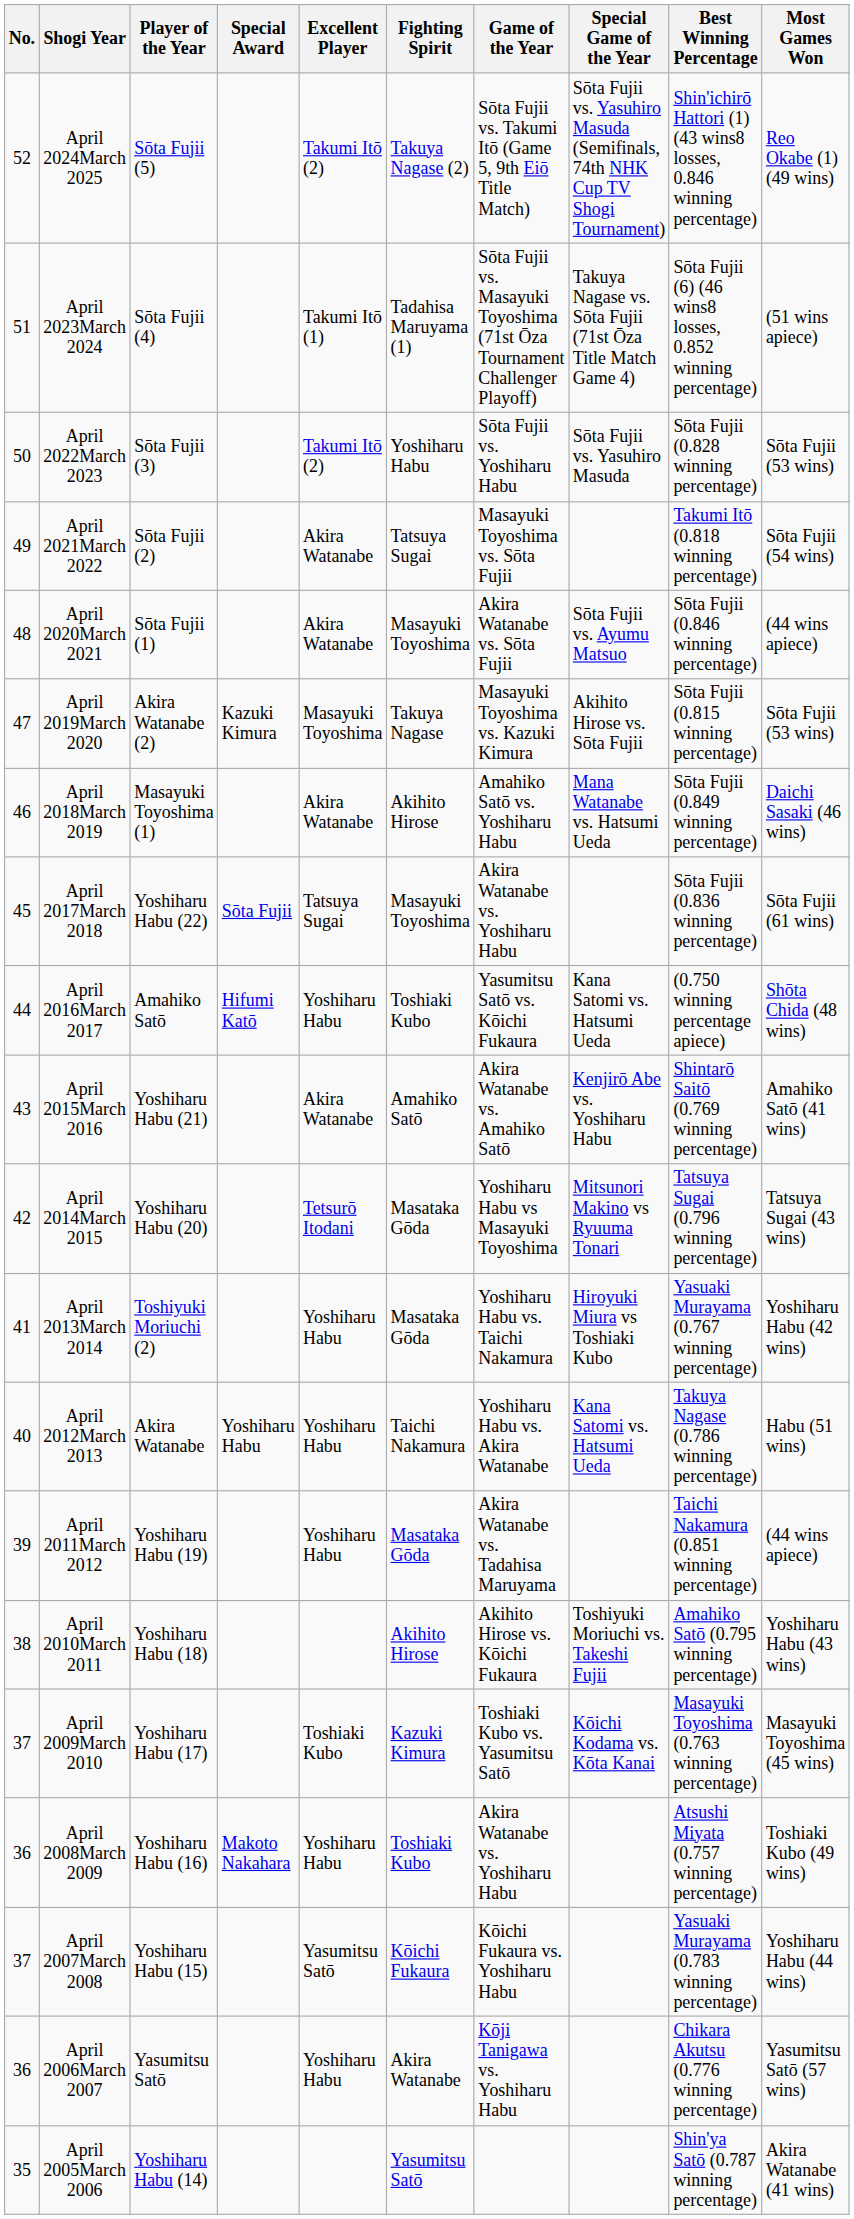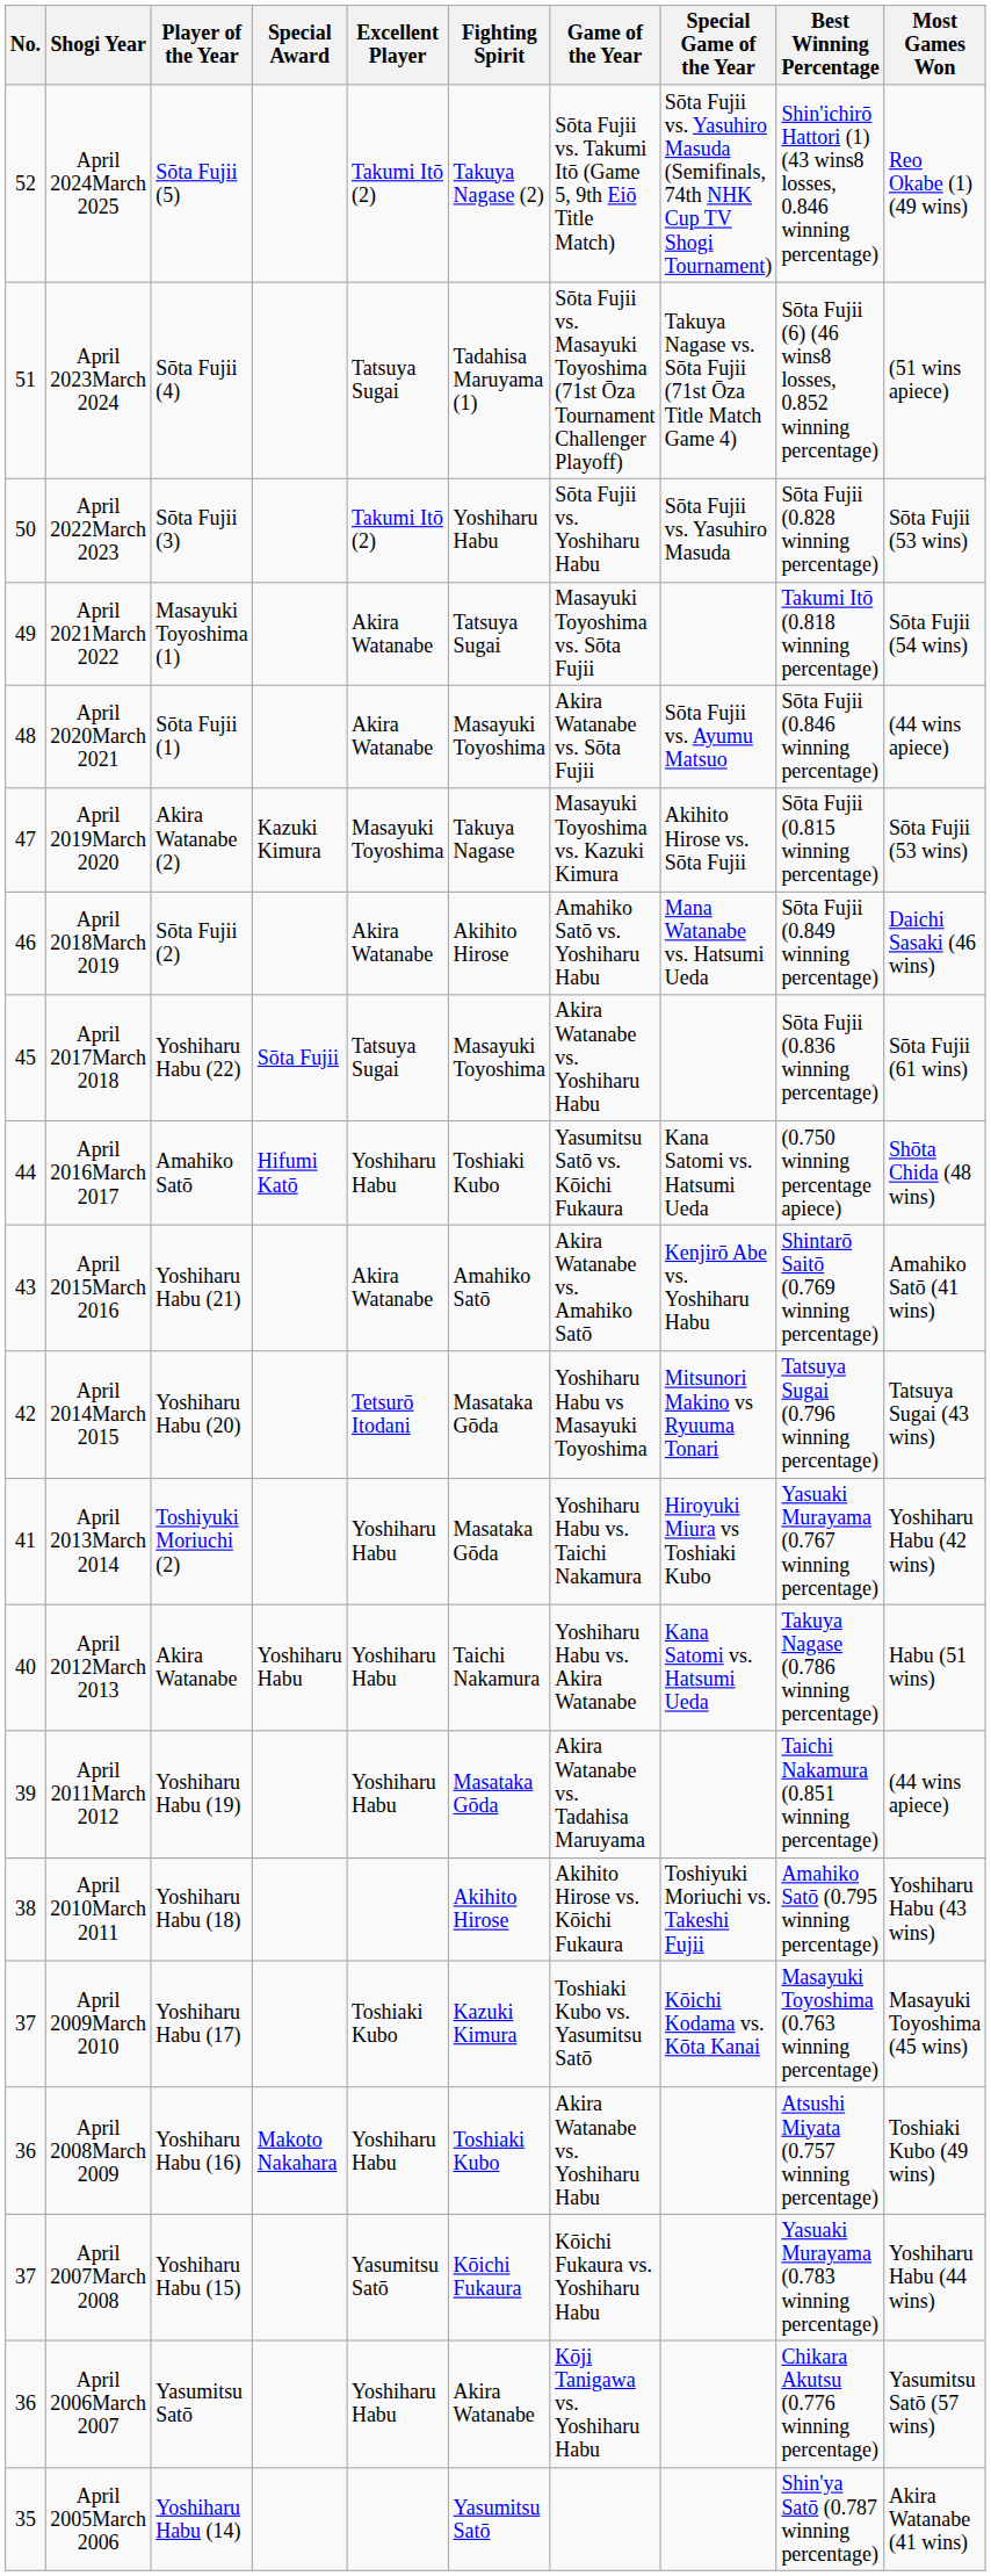 <table class="wikitable sortable">
 <tr>
 <th>No.</th>
 <th class="unsortable">Shogi Year</th>
 <th class="unsortable">Player of the Year</th>
 <th class="unsortable">Special Award</th>
 <th class="unsortable">Excellent Player</th>
 <th class="unsortable">Fighting Spirit</th>
 <th class="unsortable">Game of the Year</th>
 <th class="unsortable">Special Game of the Year</th>
 <th class="unsortable">Best Winning Percentage</th>
 <th class="unsortable">Most Games Won</th>
 </tr>
 <tr>
 <td align="center">52</td>
 <td align="center">April 2024March 2025</td>
 <td><a href='#'>Sōta Fujii</a> (5)</td>
 <td align="center"></td>
 <td><a href='#'>Takumi Itō</a> (2)</td>
 <td><a href='#'>Takuya Nagase</a> (2)</td>
 <td>Sōta Fujii vs. Takumi Itō (Game 5, 9th <a href='#'>Eiō</a> Title Match)</td>
 <td>Sōta Fujii vs. <a href='#'>Yasuhiro Masuda</a> (Semifinals, 74th <a href='#'>NHK Cup TV Shogi Tournament</a>)</td>
 <td><a href='#'>Shin'ichirō Hattori</a> (1) (43 wins8 losses, 0.846 winning percentage)</td>
 <td><a href='#'>Reo Okabe</a> (1) (49 wins)</td>
 </tr>
 <tr>
 <td align="center">51</td>
 <td align="center">April 2023March 2024</td>
 <td>Sōta Fujii (4)</td>
 <td align="center"></td>
-<td>Takumi Itō (1)</td>
+<td>Tatsuya Sugai</td>
 <td>Tadahisa Maruyama (1)</td>
 <td>Sōta Fujii vs. Masayuki Toyoshima (71st Ōza Tournament Challenger Playoff)</td>
 <td>Takuya Nagase vs. Sōta Fujii (71st Ōza Title Match Game 4)</td>
 <td>Sōta Fujii (6) (46 wins8 losses, 0.852 winning percentage)</td>
 <td> (51 wins apiece)</td>
 </tr>
 <tr>
 <td align="center">50</td>
 <td align="center">April 2022March 2023</td>
 <td>Sōta Fujii (3)</td>
 <td align="center"></td>
 <td><a href='#'>Takumi Itō</a> (2)</td>
 <td>Yoshiharu Habu</td>
 <td>Sōta Fujii vs. Yoshiharu Habu</td>
 <td>Sōta Fujii vs. Yasuhiro Masuda</td>
 <td>Sōta Fujii (0.828 winning percentage)</td>
 <td>Sōta Fujii (53 wins)</td>
 </tr>
 <tr>
 <td align="center">49</td>
 <td align="center">April 2021March 2022</td>
-<td>Sōta Fujii (2)</td>
+<td>Masayuki Toyoshima (1)</td>
 <td align="center"></td>
 <td>Akira Watanabe</td>
 <td>Tatsuya Sugai</td>
 <td>Masayuki Toyoshima vs. Sōta Fujii</td>
 <td align="center"></td>
 <td><a href='#'>Takumi Itō</a> (0.818 winning percentage)</td>
 <td>Sōta Fujii (54 wins)</td>
 </tr>
 <tr>
 <td align="center">48</td>
 <td align="center">April 2020March 2021</td>
 <td>Sōta Fujii (1)</td>
 <td align="center"></td>
 <td>Akira Watanabe</td>
 <td>Masayuki Toyoshima</td>
 <td>Akira Watanabe vs. Sōta Fujii</td>
 <td>Sōta Fujii vs. <a href='#'>Ayumu Matsuo</a></td>
 <td>Sōta Fujii (0.846 winning percentage)</td>
 <td> (44 wins apiece)</td>
 </tr>
 <tr>
 <td align="center">47</td>
 <td align="center">April 2019March 2020</td>
 <td>Akira Watanabe (2)</td>
 <td>Kazuki Kimura</td>
 <td>Masayuki Toyoshima</td>
 <td>Takuya Nagase</td>
 <td>Masayuki Toyoshima vs. Kazuki Kimura</td>
 <td>Akihito Hirose vs. Sōta Fujii</td>
 <td>Sōta Fujii (0.815 winning percentage)</td>
 <td>Sōta Fujii (53 wins)</td>
 </tr>
 <tr>
 <td align="center">46</td>
 <td align="center">April 2018March 2019</td>
-<td>Masayuki Toyoshima (1)</td>
+<td>Sōta Fujii (2)</td>
 <td align="center"></td>
 <td>Akira Watanabe</td>
 <td>Akihito Hirose</td>
 <td>Amahiko Satō vs. Yoshiharu Habu</td>
 <td><a href='#'>Mana Watanabe</a> vs. Hatsumi Ueda</td>
 <td>Sōta Fujii (0.849 winning percentage)</td>
 <td><a href='#'>Daichi Sasaki</a> (46 wins)</td>
 </tr>
 <tr>
 <td align="center">45</td>
 <td align="center">April 2017March 2018</td>
 <td>Yoshiharu Habu (22)</td>
 <td><a href='#'>Sōta Fujii</a></td>
 <td>Tatsuya Sugai</td>
 <td>Masayuki Toyoshima</td>
 <td>Akira Watanabe vs. Yoshiharu Habu</td>
 <td></td>
 <td>Sōta Fujii (0.836 winning percentage)</td>
 <td>Sōta Fujii (61 wins)</td>
 </tr>
 <tr>
 <td align=center>44</td>
 <td align=center>April 2016March 2017</td>
 <td>Amahiko Satō</td>
 <td><a href='#'>Hifumi Katō</a></td>
 <td>Yoshiharu Habu</td>
 <td>Toshiaki Kubo</td>
 <td>Yasumitsu Satō vs. Kōichi Fukaura</td>
 <td>Kana Satomi vs. Hatsumi Ueda</td>
 <td> (0.750 winning percentage apiece)</td>
 <td><a href='#'>Shōta Chida</a> (48 wins)</td>
 </tr>
 <tr>
 <td align=center>43</td>
 <td align=center>April 2015March 2016</td>
 <td>Yoshiharu Habu (21)</td>
 <td align=center></td>
 <td>Akira Watanabe</td>
 <td>Amahiko Satō</td>
 <td>Akira Watanabe vs. Amahiko Satō</td>
 <td><a href='#'>Kenjirō Abe</a> vs. Yoshiharu Habu</td>
 <td><a href='#'>Shintarō Saitō</a> (0.769 winning percentage)</td>
 <td>Amahiko Satō (41 wins)</td>
 </tr>
 <tr>
 <td align=center>42</td>
 <td align=center>April 2014March 2015</td>
 <td>Yoshiharu Habu (20)</td>
 <td align=center></td>
 <td><a href='#'>Tetsurō Itodani</a></td>
 <td>Masataka Gōda</td>
 <td>Yoshiharu Habu vs Masayuki Toyoshima</td>
 <td><a href='#'>Mitsunori Makino</a> vs <a href='#'>Ryuuma Tonari</a></td>
 <td><a href='#'>Tatsuya Sugai</a> (0.796 winning percentage)</td>
 <td>Tatsuya Sugai (43 wins)</td>
 </tr>
 <tr>
 <td align=center>41</td>
 <td align=center>April 2013March 2014</td>
 <td><a href='#'>Toshiyuki Moriuchi</a> (2)</td>
 <td align=center></td>
 <td>Yoshiharu Habu</td>
 <td>Masataka Gōda</td>
 <td>Yoshiharu Habu vs. Taichi Nakamura</td>
 <td><a href='#'>Hiroyuki Miura</a> vs Toshiaki Kubo</td>
 <td><a href='#'>Yasuaki Murayama</a> (0.767 winning percentage)</td>
 <td>Yoshiharu Habu (42 wins)</td>
 </tr>
 <tr>
 <td align=center>40</td>
 <td align=center>April 2012March 2013</td>
 <td>Akira Watanabe</td>
 <td>Yoshiharu Habu</td>
 <td>Yoshiharu Habu</td>
 <td>Taichi Nakamura</td>
 <td>Yoshiharu Habu vs. Akira  Watanabe</td>
 <td><a href='#'>Kana Satomi</a> vs. <a href='#'>Hatsumi Ueda</a></td>
 <td><a href='#'>Takuya Nagase</a> (0.786 winning percentage)</td>
 <td>Habu (51 wins)</td>
 </tr>
 <tr>
 <td align=center>39</td>
 <td align=center>April 2011March 2012</td>
 <td>Yoshiharu Habu (19)</td>
 <td align=center></td>
 <td>Yoshiharu Habu</td>
 <td><a href='#'>Masataka Gōda</a></td>
 <td>Akira  Watanabe vs. Tadahisa Maruyama</td>
 <td align=center></td>
 <td><a href='#'>Taichi Nakamura</a> (0.851 winning percentage)</td>
 <td> (44 wins apiece)</td>
 </tr>
 <tr>
 <td align=center>38</td>
 <td align=center>April 2010March 2011</td>
 <td>Yoshiharu Habu (18)</td>
 <td align=center></td>
 <td></td>
 <td><a href='#'>Akihito Hirose</a></td>
 <td>Akihito Hirose vs. Kōichi Fukaura</td>
 <td>Toshiyuki Moriuchi vs. <a href='#'>Takeshi Fujii</a></td>
 <td><a href='#'>Amahiko Satō</a> (0.795 winning percentage)</td>
 <td>Yoshiharu Habu (43 wins)</td>
 </tr>
 <tr>
 <td align=center>37</td>
 <td align=center>April 2009March 2010</td>
 <td>Yoshiharu Habu (17)</td>
 <td align=center></td>
 <td>Toshiaki Kubo</td>
 <td><a href='#'>Kazuki Kimura</a></td>
 <td>Toshiaki Kubo vs. Yasumitsu Satō</td>
 <td><a href='#'>Kōichi Kodama</a> vs. <a href='#'>Kōta Kanai</a></td>
 <td><a href='#'>Masayuki Toyoshima</a> (0.763 winning percentage)</td>
 <td>Masayuki Toyoshima (45 wins)</td>
 </tr>
 <tr>
 <td align=center>36</td>
 <td align=center>April 2008March 2009</td>
 <td>Yoshiharu Habu (16)</td>
 <td><a href='#'>Makoto Nakahara</a></td>
 <td>Yoshiharu Habu</td>
 <td><a href='#'>Toshiaki Kubo</a></td>
 <td>Akira Watanabe vs. Yoshiharu Habu</td>
 <td align=center></td>
 <td><a href='#'>Atsushi Miyata</a> (0.757 winning percentage)</td>
 <td>Toshiaki Kubo (49 wins)</td>
 </tr>
 <tr>
 <td align=center>37</td>
 <td align=center>April 2007March 2008</td>
 <td>Yoshiharu Habu (15)</td>
 <td align=center></td>
 <td>Yasumitsu Satō</td>
 <td><a href='#'>Kōichi Fukaura</a></td>
 <td>Kōichi Fukaura vs. Yoshiharu Habu</td>
 <td align=center></td>
 <td><a href='#'>Yasuaki Murayama</a> (0.783 winning percentage)</td>
 <td>Yoshiharu Habu (44 wins)</td>
 </tr>
 <tr>
 <td align=center>36</td>
 <td align=center>April 2006March 2007</td>
 <td>Yasumitsu Satō</td>
 <td align=center></td>
 <td>Yoshiharu Habu</td>
 <td>Akira Watanabe</td>
 <td><a href='#'>Kōji Tanigawa</a> vs. Yoshiharu Habu</td>
 <td align=center></td>
 <td><a href='#'>Chikara Akutsu</a> (0.776 winning percentage)</td>
 <td>Yasumitsu Satō  (57 wins)</td>
 </tr>
 <tr>
 <td align=center>35</td>
 <td align=center>April 2005March 2006</td>
 <td><a href='#'>Yoshiharu Habu</a> (14)</td>
 <td align=center></td>
 <td></td>
 <td><a href='#'>Yasumitsu Satō</a></td>
 <td align=center></td>
 <td align=center></td>
 <td><a href='#'>Shin'ya Satō</a> (0.787 winning percentage)</td>
 <td>Akira Watanabe (41 wins)</td>
 </tr>
 </table>
